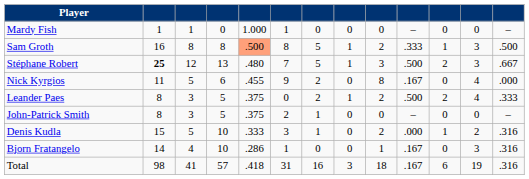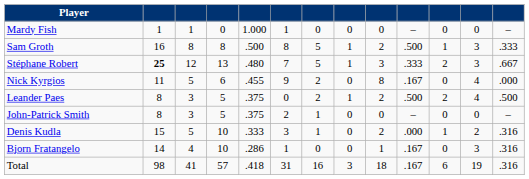 <table class="wikitable" style="text-align:center">
 <tr>
 <th style="background:#003372; color:#fff" width="200px">Player</th>
 <th style="background:#003372; color:#fff" width="40px"></th>
 <th style="background:#003372; color:#fff" width="40px"></th>
 <th style="background:#003372; color:#fff" width="40px"></th>
 <th style="background:#003372; color:#fff" width="40px"></th>
 <th style="background:#003372; color:#fff" width="40px"></th>
 <th style="background:#003372; color:#fff" width="40px"></th>
 <th style="background:#003372; color:#fff" width="40px"></th>
 <th style="background:#003372; color:#fff" width="40px"></th>
 <th style="background:#003372; color:#fff" width="40px"></th>
 <th style="background:#003372; color:#fff" width="40px"></th>
 <th style="background:#003372; color:#fff" width="40px"></th>
 <th style="background:#003372; color:#fff" width="40px"></th>
 </tr>
 <tr>
 <td style="text-align:left"><a href='#'>Mardy Fish</a></td>
 <td>1</td>
 <td>1</td>
 <td>0</td>
 <td>1.000</td>
 <td>1</td>
 <td>0</td>
 <td>0</td>
 <td>0</td>
 <td>–</td>
 <td>0</td>
 <td>0</td>
 <td>–</td>
 </tr>
 <tr>
 <td style="text-align:left"><a href='#'>Sam Groth</a></td>
 <td>16</td>
 <td>8</td>
 <td>8</td>
-<td style="background: lightsalmon;">.500</td>
+<td>.500</td>
 <td>8</td>
 <td>5</td>
 <td>1</td>
 <td>2</td>
-<td>.333</td>
+<td>.500</td>
 <td>1</td>
 <td>3</td>
-<td>.500</td>
+<td>.333</td>
 </tr>
 <tr>
 <td style="text-align:left"><a href='#'>Stéphane Robert</a></td>
 <td><strong>25</strong></td>
 <td>12</td>
 <td>13</td>
 <td>.480</td>
 <td>7</td>
 <td>5</td>
 <td>1</td>
 <td>3</td>
-<td>.500</td>
+<td>.333</td>
 <td>2</td>
 <td>3</td>
 <td>.667</td>
 </tr>
 <tr>
 <td style="text-align:left"><a href='#'>Nick Kyrgios</a></td>
 <td>11</td>
 <td>5</td>
 <td>6</td>
 <td>.455</td>
 <td>9</td>
 <td>2</td>
 <td>0</td>
 <td>8</td>
 <td>.167</td>
 <td>0</td>
 <td>4</td>
 <td>.000</td>
 </tr>
 <tr>
 <td style="text-align:left"><a href='#'>Leander Paes</a></td>
 <td>8</td>
 <td>3</td>
 <td>5</td>
 <td>.375</td>
 <td>0</td>
 <td>2</td>
 <td>1</td>
 <td>2</td>
 <td>.500</td>
 <td>2</td>
 <td>4</td>
-<td>.333</td>
+<td>.500</td>
 </tr>
 <tr>
 <td style="text-align:left"><a href='#'>John-Patrick Smith</a></td>
 <td>8</td>
 <td>3</td>
 <td>5</td>
 <td>.375</td>
 <td>2</td>
 <td>1</td>
 <td>0</td>
 <td>0</td>
 <td>–</td>
 <td>0</td>
 <td>0</td>
 <td>–</td>
 </tr>
 <tr>
 <td style="text-align:left"><a href='#'>Denis Kudla</a></td>
 <td>15</td>
 <td>5</td>
 <td>10</td>
 <td>.333</td>
 <td>3</td>
 <td>1</td>
 <td>0</td>
 <td>2</td>
 <td>.000</td>
 <td>1</td>
 <td>2</td>
 <td>.316</td>
 </tr>
 <tr>
 <td style="text-align:left"><a href='#'>Bjorn Fratangelo</a></td>
 <td>14</td>
 <td>4</td>
 <td>10</td>
 <td>.286</td>
 <td>1</td>
 <td>0</td>
 <td>0</td>
 <td>1</td>
 <td>.167</td>
 <td>0</td>
 <td>3</td>
 <td>.316</td>
 </tr>
 <tr>
 <td style="text-align:left">Total</td>
 <td>98</td>
 <td>41</td>
 <td>57</td>
 <td>.418</td>
 <td>31</td>
 <td>16</td>
 <td>3</td>
 <td>18</td>
 <td>.167</td>
 <td>6</td>
 <td>19</td>
 <td>.316</td>
 </tr>
 </table>
